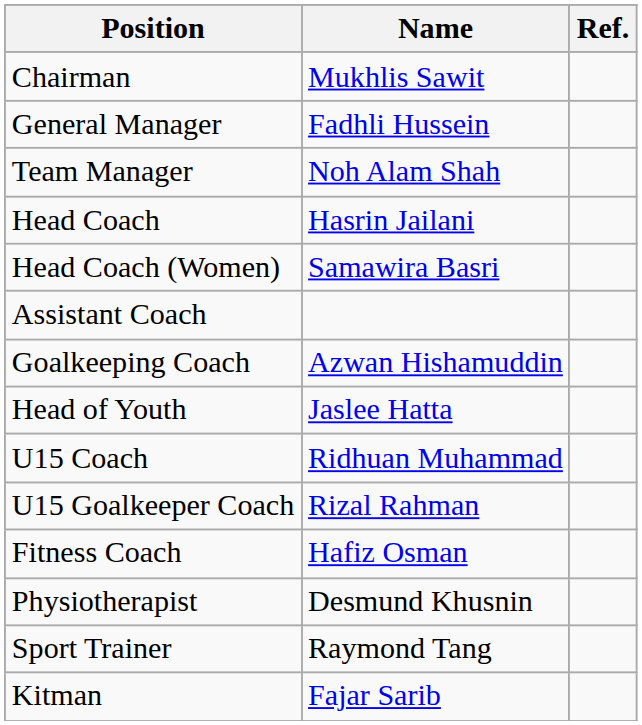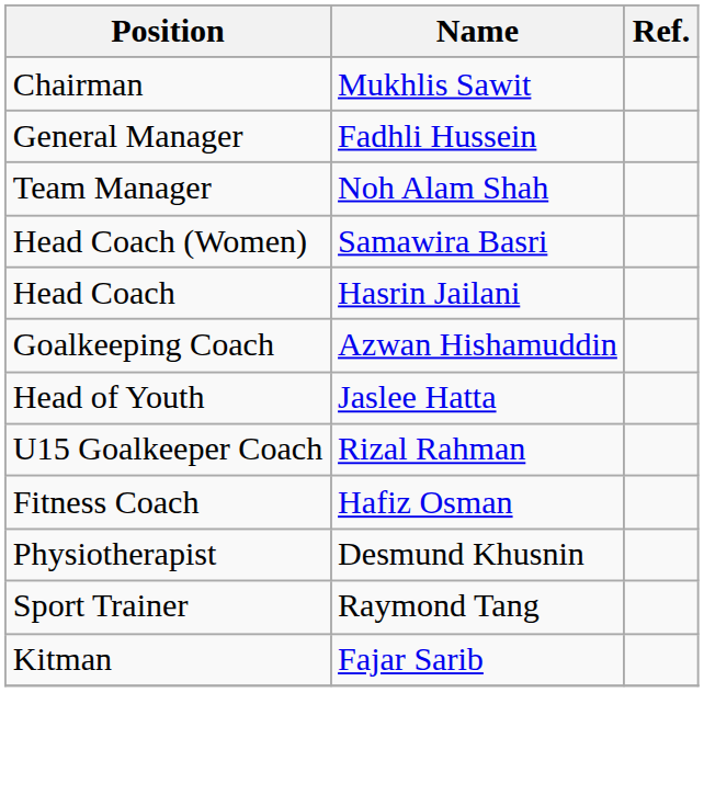 <table class="wikitable">
 <tr>
 <th>Position</th>
 <th>Name</th>
 <th>Ref.</th>
 </tr>
 <tr>
 <td>Chairman</td>
 <td> <a href='#'>Mukhlis Sawit</a></td>
 <td></td>
 </tr>
 <tr>
 <td>General Manager</td>
 <td> <a href='#'>Fadhli Hussein</a></td>
 <td></td>
 </tr>
 <tr>
 <td>Team Manager</td>
 <td> <a href='#'>Noh Alam Shah</a></td>
 <td></td>
 </tr>
 <tr>
-<td>Head Coach</td>
-<td> <a href='#'>Hasrin Jailani</a></td>
-<td></td>
-</tr>
-<tr>
 <td>Head Coach (Women)</td>
 <td> <a href='#'>Samawira Basri</a></td>
 <td></td>
 </tr>
 <tr>
-<td>Assistant Coach</td>
-<td></td>
+<td>Head Coach</td>
+<td> <a href='#'>Hasrin Jailani</a></td>
 <td></td>
 </tr>
 <tr>
 <td>Goalkeeping Coach</td>
 <td> <a href='#'>Azwan Hishamuddin</a></td>
 <td></td>
 </tr>
 <tr>
 <td>Head of Youth</td>
 <td> <a href='#'>Jaslee Hatta</a></td>
-<td></td>
-</tr>
-<tr>
-<td>U15 Coach</td>
-<td> <a href='#'>Ridhuan Muhammad</a></td>
 <td></td>
 </tr>
 <tr>
 <td>U15 Goalkeeper Coach</td>
 <td> <a href='#'>Rizal Rahman</a></td>
 <td></td>
 </tr>
 <tr>
 <td>Fitness Coach</td>
 <td> <a href='#'>Hafiz Osman</a></td>
 <td></td>
 </tr>
 <tr>
 <td>Physiotherapist</td>
 <td> Desmund Khusnin</td>
 <td></td>
 </tr>
 <tr>
 <td>Sport Trainer</td>
 <td> Raymond Tang</td>
 <td></td>
 </tr>
 <tr>
 <td>Kitman</td>
 <td> <a href='#'>Fajar Sarib</a></td>
 <td></td>
 </tr>
 <tr>
 </tr>
 </table>
